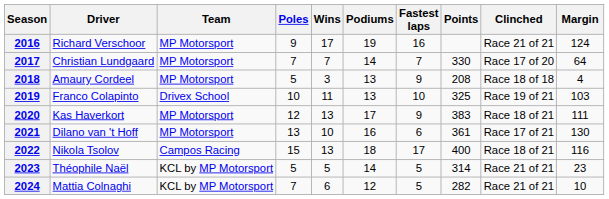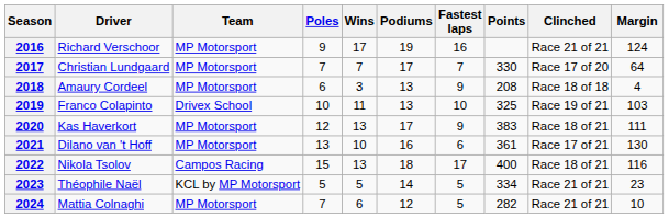 <table class="wikitable sortable" style="font-size:85%; text-align:center;">
 <tr>
 <th scope=col>Season</th>
 <th scope=col>Driver</th>
 <th scope=col>Team</th>
 <th scope=col><a href='#'>Poles</a></th>
 <th scope=col>Wins</th>
 <th scope=col>Podiums</th>
 <th scope=col width="40">Fastest laps</th>
 <th scope=col>Points</th>
 <th scope=col>Clinched</th>
 <th scope=col width="50">Margin</th>
 </tr>
 <tr>
 <th><a href='#'>2016</a></th>
 <td align=left> <a href='#'>Richard Verschoor</a></td>
 <td align=left> <a href='#'>MP Motorsport</a></td>
 <td>9</td>
 <td>17</td>
 <td>19</td>
 <td>16</td>
 <td></td>
 <td>Race 21 of 21</td>
 <td>124</td>
 </tr>
 <tr>
 <th><a href='#'>2017</a></th>
 <td align=left> <a href='#'>Christian Lundgaard</a></td>
 <td align=left> <a href='#'>MP Motorsport</a></td>
 <td>7</td>
 <td>7</td>
-<td>14</td>
+<td>17</td>
 <td>7</td>
 <td>330</td>
 <td>Race 17 of 20</td>
 <td>64</td>
 </tr>
 <tr>
 <th><a href='#'>2018</a></th>
 <td align=left> <a href='#'>Amaury Cordeel</a></td>
 <td align=left> <a href='#'>MP Motorsport</a></td>
-<td>5</td>
+<td>6</td>
 <td>3</td>
 <td>13</td>
 <td>9</td>
 <td>208</td>
 <td>Race 18 of 18</td>
 <td>4</td>
 </tr>
 <tr>
 <th><a href='#'>2019</a></th>
 <td align=left> <a href='#'>Franco Colapinto</a></td>
 <td align=left> <a href='#'>Drivex School</a></td>
 <td>10</td>
 <td>11</td>
 <td>13</td>
 <td>10</td>
 <td>325</td>
 <td>Race 19 of 21</td>
 <td>103</td>
 </tr>
 <tr>
 <th><a href='#'>2020</a></th>
 <td align=left> <a href='#'>Kas Haverkort</a></td>
 <td align=left> <a href='#'>MP Motorsport</a></td>
 <td>12</td>
 <td>13</td>
 <td>17</td>
 <td>9</td>
 <td>383</td>
 <td>Race 18 of 21</td>
 <td>111</td>
 </tr>
 <tr>
 <th><a href='#'>2021</a></th>
 <td align=left> <a href='#'>Dilano van 't Hoff</a></td>
 <td align=left> <a href='#'>MP Motorsport</a></td>
 <td>13</td>
 <td>10</td>
 <td>16</td>
 <td>6</td>
 <td>361</td>
 <td>Race 17 of 21</td>
 <td>130</td>
 </tr>
 <tr>
 <th><a href='#'>2022</a></th>
 <td align=left> <a href='#'>Nikola Tsolov</a></td>
 <td align=left> <a href='#'>Campos Racing</a></td>
 <td>15</td>
 <td>13</td>
 <td>18</td>
 <td>17</td>
 <td>400</td>
 <td>Race 18 of 21</td>
 <td>116</td>
 </tr>
 <tr>
 <th><a href='#'>2023</a></th>
 <td align=left> <a href='#'>Théophile Naël</a></td>
 <td align=left> KCL by <a href='#'>MP Motorsport</a></td>
 <td>5</td>
 <td>5</td>
 <td>14</td>
 <td>5</td>
-<td>314</td>
+<td>334</td>
 <td>Race 21 of 21</td>
 <td>23</td>
 </tr>
 <tr>
 <th><a href='#'>2024</a></th>
 <td align=left> <a href='#'>Mattia Colnaghi</a></td>
-<td align=left> KCL by <a href='#'>MP Motorsport</a></td>
+<td align=left> <a href='#'>MP Motorsport</a></td>
 <td>7</td>
 <td>6</td>
 <td>12</td>
 <td>5</td>
 <td>282</td>
 <td>Race 21 of 21</td>
 <td>10</td>
 </tr>
 </table>
